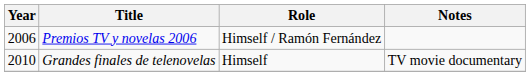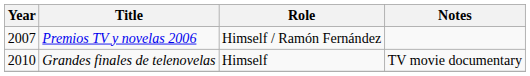 <table class="wikitable">
 <tr>
 <th>Year</th>
 <th>Title</th>
 <th>Role</th>
 <th>Notes</th>
 </tr>
 <tr>
-<td>2006</td>
+<td>2007</td>
 <td><em><a href='#'>Premios TV y novelas 2006</a></em></td>
 <td>Himself / Ramón Fernández</td>
 <td></td>
 </tr>
 <tr>
 <td>2010</td>
 <td><em>Grandes finales de telenovelas</em></td>
 <td>Himself</td>
 <td>TV movie documentary</td>
 </tr>
 <tr>
 </tr>
 </table>
